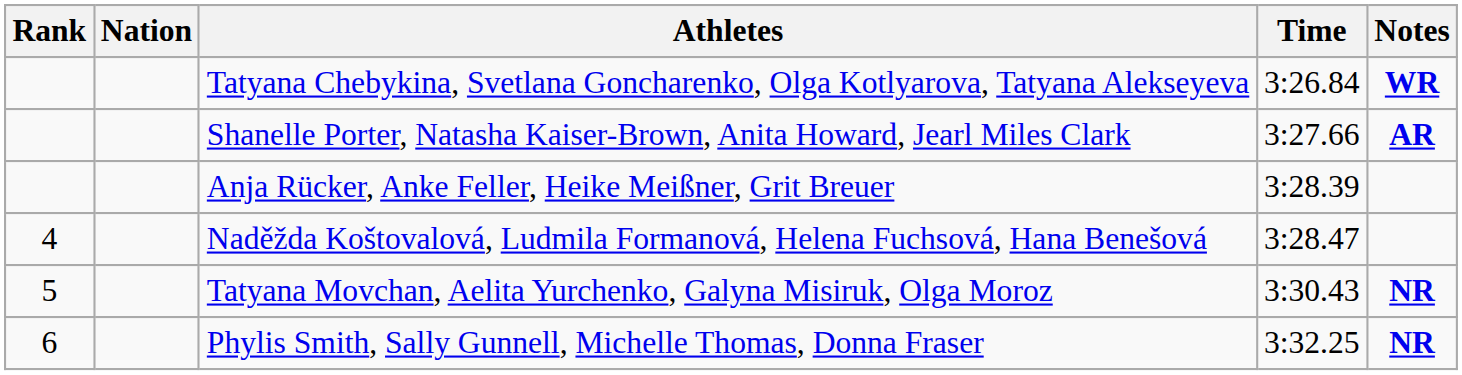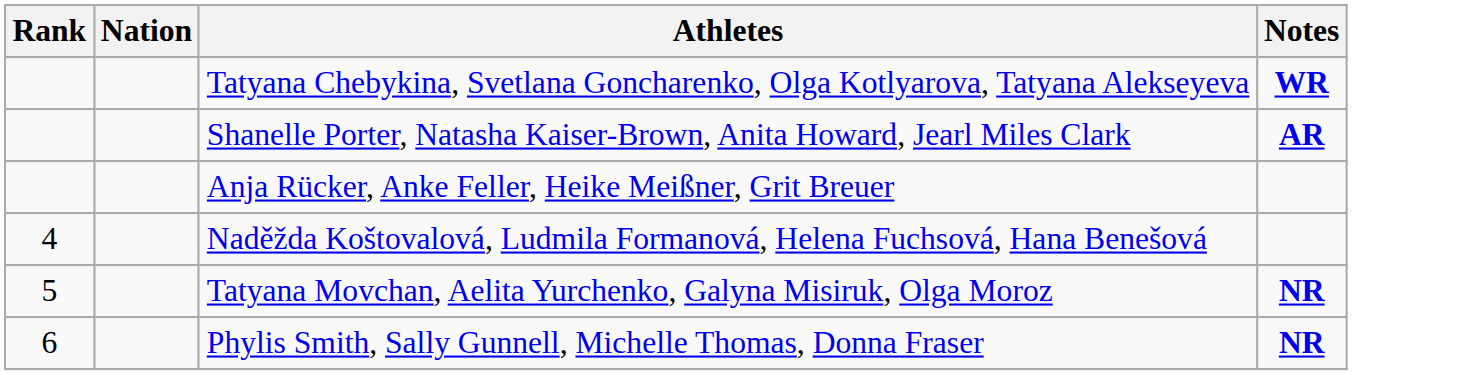 <table class="wikitable sortable" style="text-align:center; font-size:95%">
 <tr>
 <th>Rank</th>
 <th>Nation</th>
 <th>Athletes</th>
-<th>Time</th>
 <th>Notes</th>
 </tr>
 <tr>
 <td></td>
 <td align=left></td>
 <td align=left><a href='#'>Tatyana Chebykina</a>, <a href='#'>Svetlana Goncharenko</a>, <a href='#'>Olga Kotlyarova</a>, <a href='#'>Tatyana Alekseyeva</a></td>
-<td>3:26.84</td>
 <td><strong><a href='#'>WR</a></strong></td>
 </tr>
 <tr>
 <td></td>
 <td align=left></td>
 <td align=left><a href='#'>Shanelle Porter</a>, <a href='#'>Natasha Kaiser-Brown</a>, <a href='#'>Anita Howard</a>, <a href='#'>Jearl Miles Clark</a></td>
-<td>3:27.66</td>
 <td><strong><a href='#'>AR</a></strong></td>
 </tr>
 <tr>
 <td></td>
 <td align=left></td>
 <td align=left><a href='#'>Anja Rücker</a>, <a href='#'>Anke Feller</a>, <a href='#'>Heike Meißner</a>, <a href='#'>Grit Breuer</a></td>
-<td>3:28.39</td>
 <td></td>
 </tr>
 <tr>
 <td>4</td>
 <td align=left></td>
 <td align=left><a href='#'>Naděžda Koštovalová</a>, <a href='#'>Ludmila Formanová</a>, <a href='#'>Helena Fuchsová</a>, <a href='#'>Hana Benešová</a></td>
-<td>3:28.47</td>
 <td></td>
 </tr>
 <tr>
 <td>5</td>
 <td align=left></td>
 <td align=left><a href='#'>Tatyana Movchan</a>, <a href='#'>Aelita Yurchenko</a>, <a href='#'>Galyna Misiruk</a>, <a href='#'>Olga Moroz</a></td>
-<td>3:30.43</td>
 <td><strong><a href='#'>NR</a></strong></td>
 </tr>
 <tr>
 <td>6</td>
 <td align=left></td>
 <td align=left><a href='#'>Phylis Smith</a>, <a href='#'>Sally Gunnell</a>, <a href='#'>Michelle Thomas</a>, <a href='#'>Donna Fraser</a></td>
-<td>3:32.25</td>
 <td><strong><a href='#'>NR</a></strong></td>
 </tr>
 </table>
